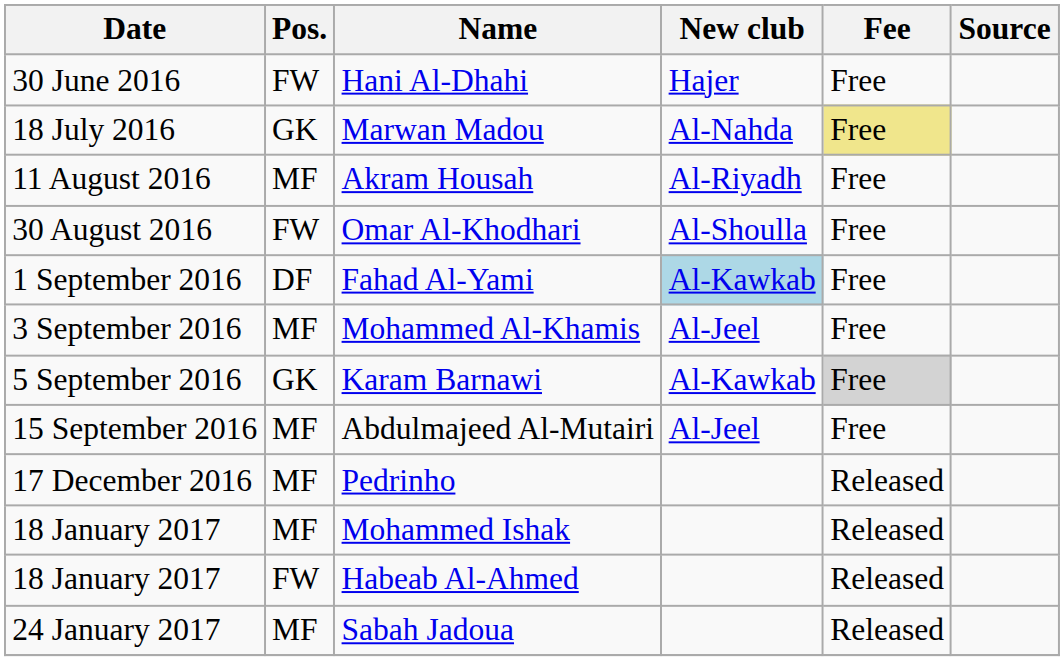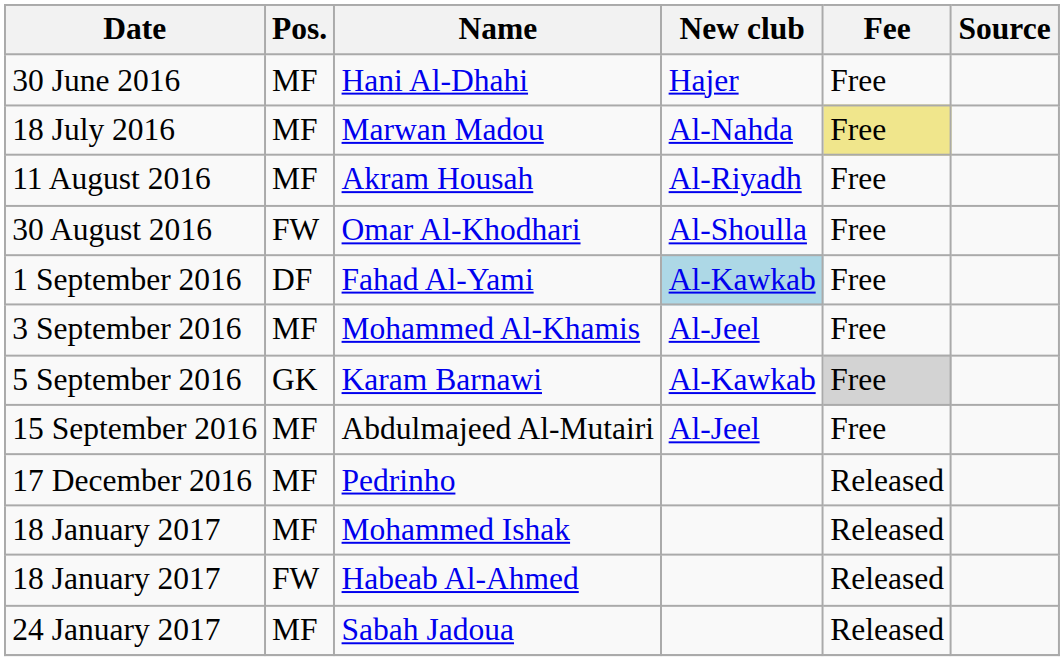 <table class="wikitable" style="text-align:left">
 <tr>
 <th>Date</th>
 <th>Pos.</th>
 <th>Name</th>
 <th>New club</th>
 <th>Fee</th>
 <th>Source</th>
 </tr>
 <tr>
 <td>30 June 2016</td>
-<td>FW</td>
+<td>MF</td>
 <td> <a href='#'>Hani Al-Dhahi</a></td>
 <td> <a href='#'>Hajer</a></td>
 <td>Free</td>
 <td></td>
 </tr>
 <tr>
 <td>18 July 2016</td>
-<td>GK</td>
+<td>MF</td>
 <td> <a href='#'>Marwan Madou</a></td>
 <td> <a href='#'>Al-Nahda</a></td>
 <td style="background: khaki;">Free</td>
 <td></td>
 </tr>
 <tr>
 <td>11 August 2016</td>
 <td>MF</td>
 <td> <a href='#'>Akram Housah</a></td>
 <td> <a href='#'>Al-Riyadh</a></td>
 <td>Free</td>
 <td></td>
 </tr>
 <tr>
 <td>30 August 2016</td>
 <td>FW</td>
 <td> <a href='#'>Omar Al-Khodhari</a></td>
 <td> <a href='#'>Al-Shoulla</a></td>
 <td>Free</td>
 <td></td>
 </tr>
 <tr>
 <td>1 September 2016</td>
 <td>DF</td>
 <td> <a href='#'>Fahad Al-Yami</a></td>
 <td style="background: lightblue;"> <a href='#'>Al-Kawkab</a></td>
 <td>Free</td>
 <td></td>
 </tr>
 <tr>
 <td>3 September 2016</td>
 <td>MF</td>
 <td> <a href='#'>Mohammed Al-Khamis</a></td>
 <td> <a href='#'>Al-Jeel</a></td>
 <td>Free</td>
 <td></td>
 </tr>
 <tr>
 <td>5 September 2016</td>
 <td>GK</td>
 <td> <a href='#'>Karam Barnawi</a></td>
 <td> <a href='#'>Al-Kawkab</a></td>
 <td style="background: lightgrey;">Free</td>
 <td></td>
 </tr>
 <tr>
 <td>15 September 2016</td>
 <td>MF</td>
 <td> Abdulmajeed Al-Mutairi</td>
 <td> <a href='#'>Al-Jeel</a></td>
 <td>Free</td>
 <td></td>
 </tr>
 <tr>
 <td>17 December 2016</td>
 <td>MF</td>
 <td> <a href='#'>Pedrinho</a></td>
 <td></td>
 <td>Released</td>
 <td></td>
 </tr>
 <tr>
 <td>18 January 2017</td>
 <td>MF</td>
 <td> <a href='#'>Mohammed Ishak</a></td>
 <td></td>
 <td>Released</td>
 <td></td>
 </tr>
 <tr>
 <td>18 January 2017</td>
 <td>FW</td>
 <td> <a href='#'>Habeab Al-Ahmed</a></td>
 <td></td>
 <td>Released</td>
 <td></td>
 </tr>
 <tr>
 <td>24 January 2017</td>
 <td>MF</td>
 <td> <a href='#'>Sabah Jadoua</a></td>
 <td></td>
 <td>Released</td>
 <td></td>
 </tr>
 <tr>
 </tr>
 </table>
